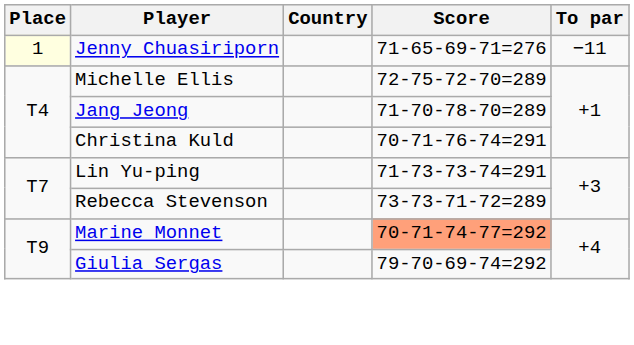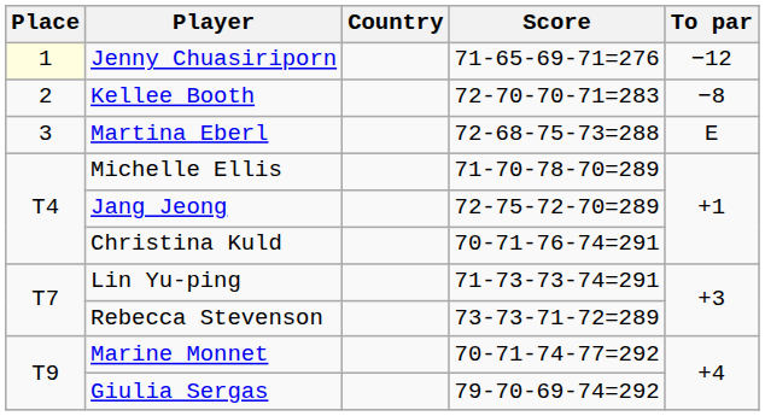 <table class="wikitable" style="font-size:95%;">
 <tr>
 <th>Place</th>
 <th>Player</th>
 <th>Country</th>
 <th>Score</th>
 <th>To par</th>
 </tr>
 <tr>
 <td align=center style="background: lightyellow;">1</td>
 <td><a href='#'>Jenny Chuasiriporn</a></td>
 <td></td>
 <td>71-65-69-71=276</td>
-<td align=center>−11</td>
+<td align=center>−12</td>
+</tr>
+<tr>
+<td align=center>2</td>
+<td><a href='#'>Kellee Booth</a></td>
+<td></td>
+<td>72-70-70-71=283</td>
+<td align=center>−8</td>
+</tr>
+<tr>
+<td align=center>3</td>
+<td><a href='#'>Martina Eberl</a></td>
+<td></td>
+<td>72-68-75-73=288</td>
+<td align=center>E</td>
 </tr>
 <tr>
 <td rowspan=3 align=center>T4</td>
 <td>Michelle Ellis</td>
 <td></td>
-<td>72-75-72-70=289</td>
+<td>71-70-78-70=289</td>
 <td rowspan=3 align=center>+1</td>
 </tr>
 <tr>
 <td><a href='#'>Jang Jeong</a></td>
 <td></td>
-<td>71-70-78-70=289</td>
+<td>72-75-72-70=289</td>
 </tr>
 <tr>
 <td>Christina Kuld</td>
 <td></td>
 <td>70-71-76-74=291</td>
 </tr>
 <tr>
 <td rowspan=2 align=center>T7</td>
 <td>Lin Yu-ping</td>
 <td></td>
 <td>71-73-73-74=291</td>
 <td rowspan=2 align=center>+3</td>
 </tr>
 <tr>
 <td>Rebecca Stevenson</td>
 <td></td>
 <td>73-73-71-72=289</td>
 </tr>
 <tr>
 <td rowspan="2" align=center>T9</td>
 <td><a href='#'>Marine Monnet</a></td>
 <td></td>
-<td style="background: lightsalmon;">70-71-74-77=292</td>
+<td>70-71-74-77=292</td>
 <td rowspan="2" align=center>+4</td>
 </tr>
 <tr>
 <td><a href='#'>Giulia Sergas</a></td>
 <td></td>
 <td>79-70-69-74=292</td>
 </tr>
 </table>
